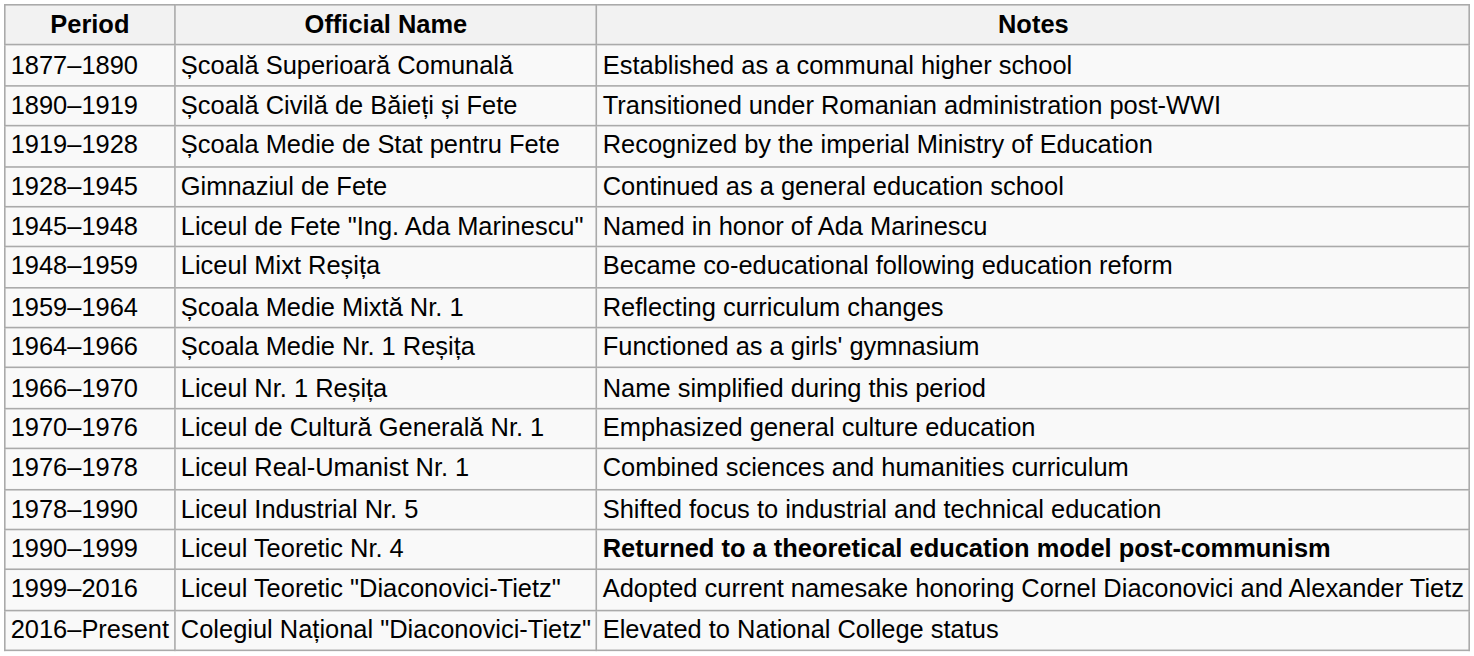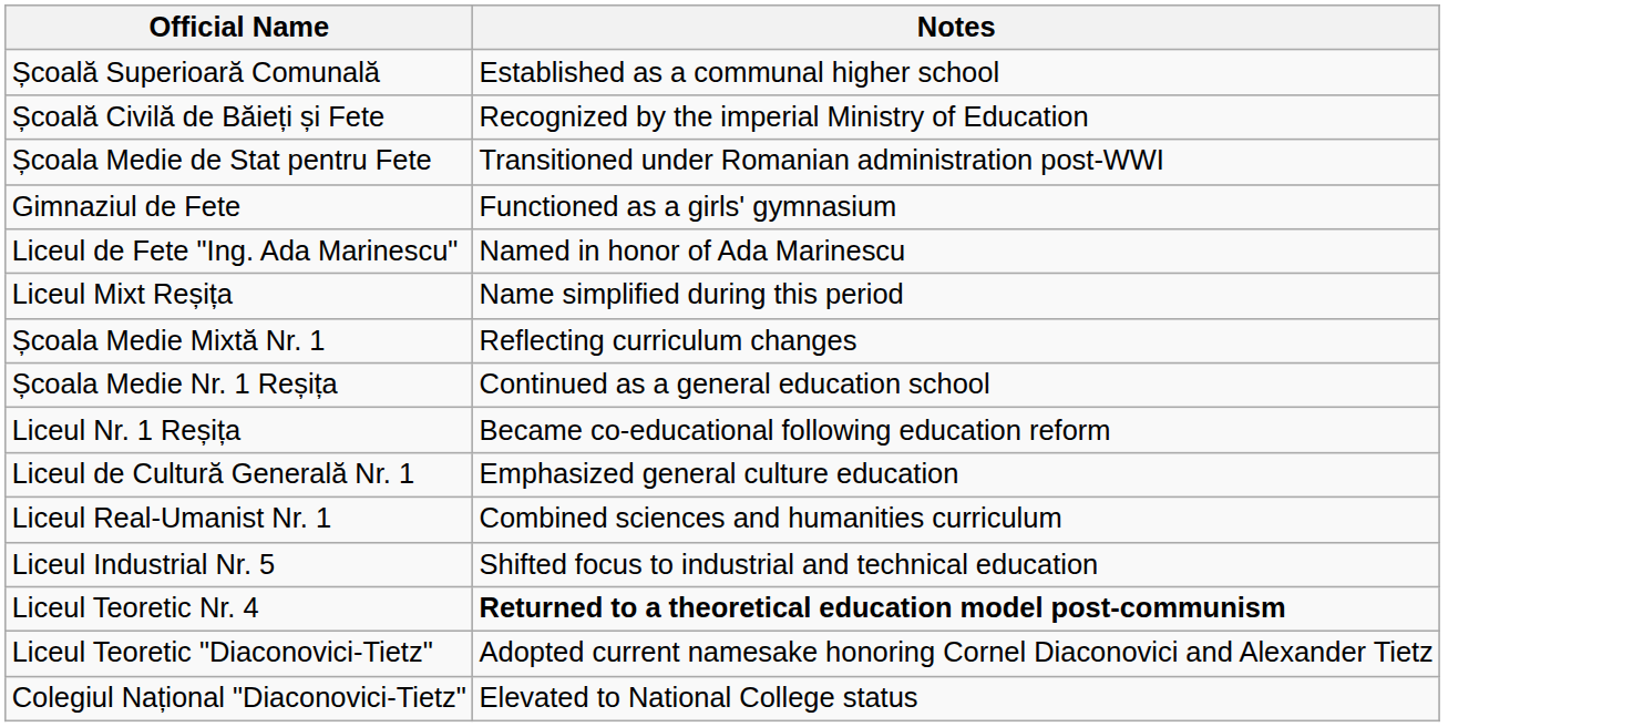 <table class="wikitable">
 <tr>
-<th>Period</th>
 <th>Official Name</th>
 <th>Notes</th>
 </tr>
 <tr>
-<td>1877–1890</td>
 <td>Școală Superioară Comunală</td>
 <td>Established as a communal higher school</td>
 </tr>
 <tr>
-<td>1890–1919</td>
 <td>Școală Civilă de Băieți și Fete</td>
+<td>Recognized by the imperial Ministry of Education</td>
+</tr>
+<tr>
+<td>Școala Medie de Stat pentru Fete</td>
 <td>Transitioned under Romanian administration post-WWI</td>
 </tr>
 <tr>
-<td>1919–1928</td>
-<td>Școala Medie de Stat pentru Fete</td>
-<td>Recognized by the imperial Ministry of Education</td>
+<td>Gimnaziul de Fete</td>
+<td>Functioned as a girls' gymnasium</td>
 </tr>
 <tr>
-<td>1928–1945</td>
-<td>Gimnaziul de Fete</td>
-<td>Continued as a general education school</td>
-</tr>
-<tr>
-<td>1945–1948</td>
 <td>Liceul de Fete "Ing. Ada Marinescu"</td>
 <td>Named in honor of Ada Marinescu</td>
 </tr>
 <tr>
-<td>1948–1959</td>
 <td>Liceul Mixt Reșița</td>
-<td>Became co-educational following education reform</td>
+<td>Name simplified during this period</td>
 </tr>
 <tr>
-<td>1959–1964</td>
 <td>Școala Medie Mixtă Nr. 1</td>
 <td>Reflecting curriculum changes</td>
 </tr>
 <tr>
-<td>1964–1966</td>
 <td>Școala Medie Nr. 1 Reșița</td>
-<td>Functioned as a girls' gymnasium</td>
+<td>Continued as a general education school</td>
 </tr>
 <tr>
-<td>1966–1970</td>
 <td>Liceul Nr. 1 Reșița</td>
-<td>Name simplified during this period</td>
+<td>Became co-educational following education reform</td>
 </tr>
 <tr>
-<td>1970–1976</td>
 <td>Liceul de Cultură Generală Nr. 1</td>
 <td>Emphasized general culture education</td>
 </tr>
 <tr>
-<td>1976–1978</td>
 <td>Liceul Real-Umanist Nr. 1</td>
 <td>Combined sciences and humanities curriculum</td>
 </tr>
 <tr>
-<td>1978–1990</td>
 <td>Liceul Industrial Nr. 5</td>
 <td>Shifted focus to industrial and technical education</td>
 </tr>
 <tr>
-<td>1990–1999</td>
 <td>Liceul Teoretic Nr. 4</td>
 <td><strong>Returned to a theoretical education model post-communism</strong></td>
 </tr>
 <tr>
-<td>1999–2016</td>
 <td>Liceul Teoretic "Diaconovici-Tietz"</td>
 <td>Adopted current namesake honoring Cornel Diaconovici and Alexander Tietz</td>
 </tr>
 <tr>
-<td>2016–Present</td>
 <td>Colegiul Național "Diaconovici-Tietz"</td>
 <td>Elevated to National College status</td>
 </tr>
 </table>
